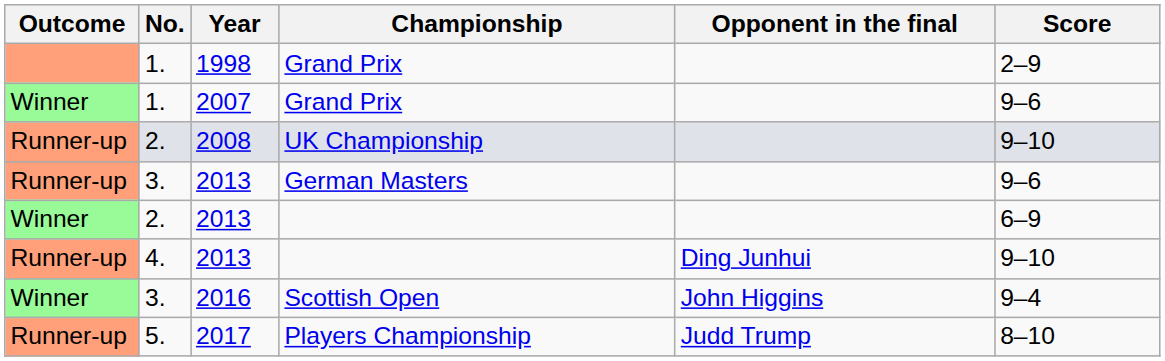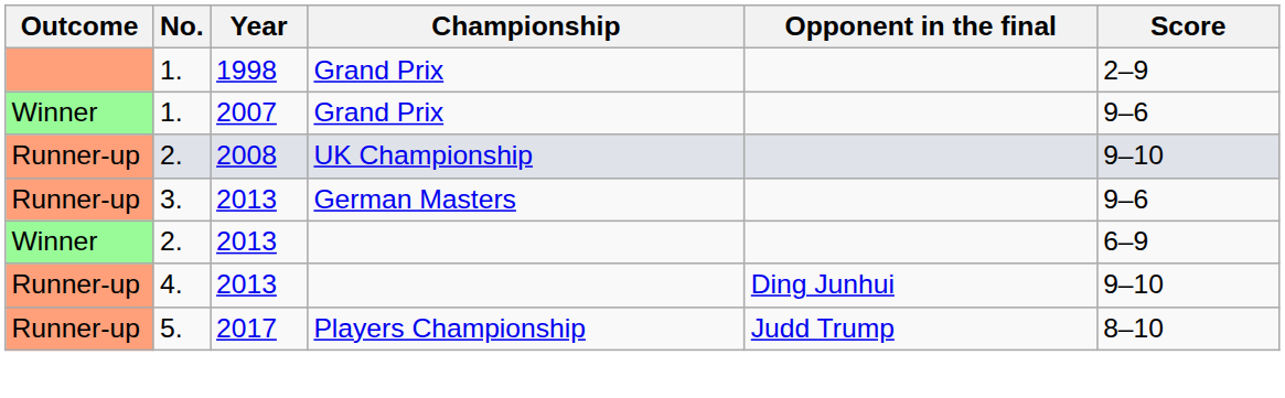 <table class="sortable wikitable">
 <tr>
 <th width="80">Outcome</th>
 <th width="20">No.</th>
 <th width="50">Year</th>
 <th width="250">Championship</th>
 <th width="200">Opponent in the final</th>
 <th width="100">Score</th>
 </tr>
 <tr>
 <td style="background:#ffa07a;"></td>
 <td>1.</td>
 <td><a href='#'>1998</a></td>
 <td><a href='#'>Grand Prix</a></td>
 <td></td>
 <td>2–9</td>
 </tr>
 <tr>
 <td style="background:#98FB98">Winner</td>
 <td>1.</td>
 <td><a href='#'>2007</a></td>
 <td><a href='#'>Grand Prix</a></td>
 <td></td>
 <td>9–6</td>
 </tr>
 <tr bgcolor="dfe2e9">
 <td style="background:#ffa07a;">Runner-up</td>
 <td>2.</td>
 <td><a href='#'>2008</a></td>
 <td><a href='#'>UK Championship</a></td>
 <td> </td>
 <td>9–10</td>
 </tr>
 <tr>
 <td style="background:#ffa07a;">Runner-up</td>
 <td>3.</td>
 <td><a href='#'>2013</a></td>
 <td><a href='#'>German Masters</a></td>
 <td> </td>
 <td>9–6</td>
 </tr>
 <tr>
 <td style="background:#98FB98">Winner</td>
 <td>2.</td>
 <td><a href='#'>2013</a></td>
 <td></td>
 <td> </td>
 <td>6–9</td>
 </tr>
 <tr>
 <td style="background:#ffa07a;">Runner-up</td>
 <td>4.</td>
 <td><a href='#'>2013</a></td>
 <td></td>
 <td> <a href='#'>Ding Junhui</a></td>
 <td>9–10</td>
 </tr>
 <tr>
-<td style="background:#98FB98">Winner</td>
-<td>3.</td>
-<td><a href='#'>2016</a></td>
-<td><a href='#'>Scottish Open</a></td>
-<td> <a href='#'>John Higgins</a></td>
-<td>9–4</td>
-</tr>
-<tr>
 <td style="background:#ffa07a;">Runner-up</td>
 <td>5.</td>
 <td><a href='#'>2017</a></td>
 <td><a href='#'>Players Championship</a></td>
 <td> <a href='#'>Judd Trump</a></td>
 <td>8–10</td>
 </tr>
 </table>
